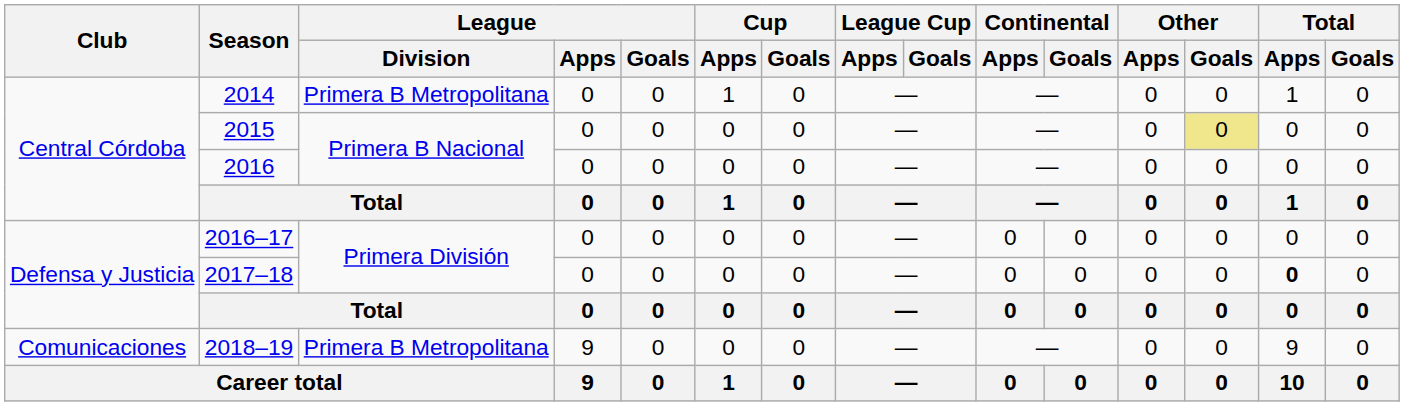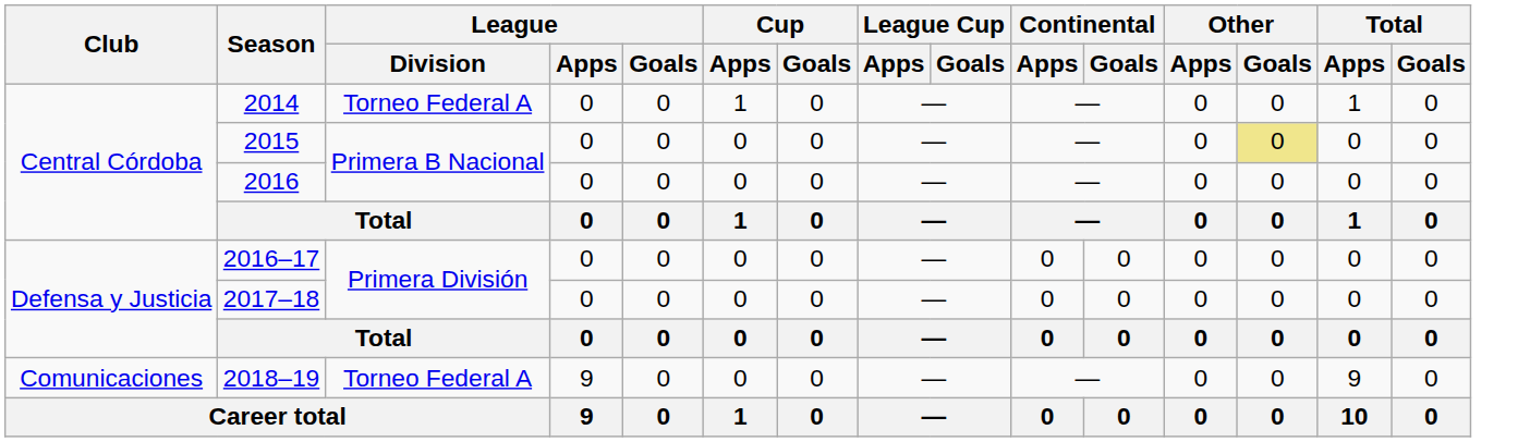 <table class="wikitable" style="text-align:center">
 <tr>
 <th rowspan="2">Club</th>
 <th rowspan="2">Season</th>
 <th colspan="3">League</th>
 <th colspan="2">Cup</th>
 <th colspan="2">League Cup</th>
 <th colspan="2">Continental</th>
 <th colspan="2">Other</th>
 <th colspan="2">Total</th>
 </tr>
 <tr>
 <th>Division</th>
 <th>Apps</th>
 <th>Goals</th>
 <th>Apps</th>
 <th>Goals</th>
 <th>Apps</th>
 <th>Goals</th>
 <th>Apps</th>
 <th>Goals</th>
 <th>Apps</th>
 <th>Goals</th>
 <th>Apps</th>
 <th>Goals</th>
 </tr>
 <tr>
 <td rowspan="4"><a href='#'>Central Córdoba</a></td>
 <td><a href='#'>2014</a></td>
-<td rowspan="1"><a href='#'>Primera B Metropolitana</a></td>
+<td rowspan="1"><a href='#'>Torneo Federal A</a></td>
 <td>0</td>
 <td>0</td>
 <td>1</td>
 <td>0</td>
 <td colspan="2">—</td>
 <td colspan="2">—</td>
 <td>0</td>
 <td>0</td>
 <td>1</td>
 <td>0</td>
 </tr>
 <tr>
 <td><a href='#'>2015</a></td>
 <td rowspan="2"><a href='#'>Primera B Nacional</a></td>
 <td>0</td>
 <td>0</td>
 <td>0</td>
 <td>0</td>
 <td colspan="2">—</td>
 <td colspan="2">—</td>
 <td>0</td>
 <td style="background: khaki;">0</td>
 <td>0</td>
 <td>0</td>
 </tr>
 <tr>
 <td><a href='#'>2016</a></td>
 <td>0</td>
 <td>0</td>
 <td>0</td>
 <td>0</td>
 <td colspan="2">—</td>
 <td colspan="2">—</td>
 <td>0</td>
 <td>0</td>
 <td>0</td>
 <td>0</td>
 </tr>
 <tr>
 <th colspan="2">Total</th>
 <th>0</th>
 <th>0</th>
 <th>1</th>
 <th>0</th>
 <th colspan="2">—</th>
 <th colspan="2">—</th>
 <th>0</th>
 <th>0</th>
 <th>1</th>
 <th>0</th>
 </tr>
 <tr>
 <td rowspan="3"><a href='#'>Defensa y Justicia</a></td>
 <td><a href='#'>2016–17</a></td>
 <td rowspan="2"><a href='#'>Primera División</a></td>
 <td>0</td>
 <td>0</td>
 <td>0</td>
 <td>0</td>
 <td colspan="2">—</td>
 <td>0</td>
 <td>0</td>
 <td>0</td>
 <td>0</td>
 <td>0</td>
 <td>0</td>
 </tr>
 <tr>
 <td><a href='#'>2017–18</a></td>
 <td>0</td>
 <td>0</td>
 <td>0</td>
 <td>0</td>
 <td colspan="2">—</td>
 <td>0</td>
 <td>0</td>
 <td>0</td>
 <td>0</td>
-<td><strong>0</strong></td>
+<td>0</td>
 <td>0</td>
 </tr>
 <tr>
 <th colspan="2">Total</th>
 <th>0</th>
 <th>0</th>
 <th>0</th>
 <th>0</th>
 <th colspan="2">—</th>
 <th>0</th>
 <th>0</th>
 <th>0</th>
 <th>0</th>
 <th>0</th>
 <th>0</th>
 </tr>
 <tr>
 <td rowspan="1"><a href='#'>Comunicaciones</a></td>
 <td><a href='#'>2018–19</a></td>
-<td rowspan="1"><a href='#'>Primera B Metropolitana</a></td>
+<td rowspan="1"><a href='#'>Torneo Federal A</a></td>
 <td>9</td>
 <td>0</td>
 <td>0</td>
 <td>0</td>
 <td colspan="2">—</td>
 <td colspan="2">—</td>
 <td>0</td>
 <td>0</td>
 <td>9</td>
 <td>0</td>
 </tr>
 <tr>
 <th colspan="3">Career total</th>
 <th>9</th>
 <th>0</th>
 <th>1</th>
 <th>0</th>
 <th colspan="2">—</th>
 <th>0</th>
 <th>0</th>
 <th>0</th>
 <th>0</th>
 <th>10</th>
 <th>0</th>
 </tr>
 </table>
